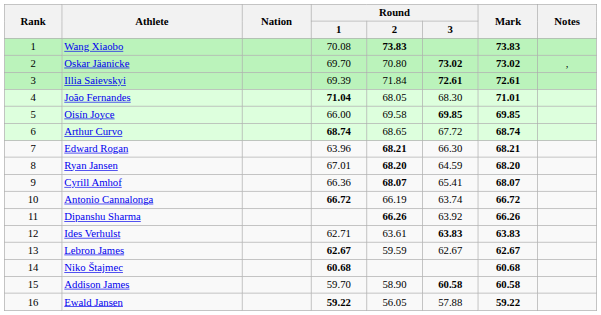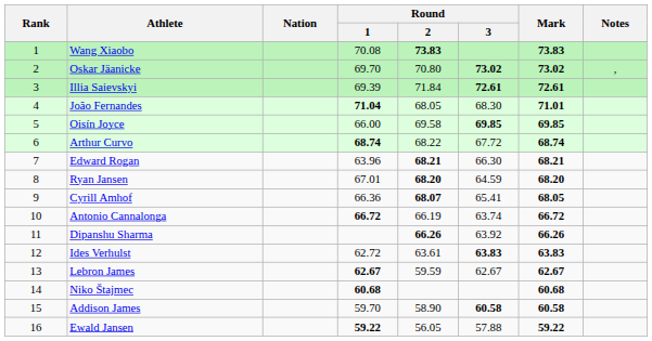 <table class="wikitable sortable" style="text-align:center;width: 70%;">
 <tr>
 <th rowspan=2>Rank</th>
 <th rowspan=2>Athlete</th>
 <th rowspan=2>Nation</th>
 <th colspan=3>Round</th>
 <th rowspan=2>Mark</th>
 <th rowspan=2>Notes</th>
 </tr>
 <tr>
 <th>1</th>
 <th>2</th>
 <th>3</th>
 </tr>
 <tr bgcolor=bbf3bb>
 <td>1</td>
 <td align="left"><a href='#'>Wang Xiaobo</a></td>
 <td align="left"></td>
 <td>70.08</td>
 <td><strong>73.83</strong></td>
 <td></td>
 <td><strong>73.83</strong></td>
 <td></td>
 </tr>
 <tr bgcolor=bbf3bb>
 <td>2</td>
 <td align="left"><a href='#'>Oskar Jäanicke</a></td>
 <td align="left"></td>
 <td>69.70</td>
 <td>70.80</td>
 <td><strong>73.02</strong></td>
 <td><strong>73.02</strong></td>
 <td>, </td>
 </tr>
 <tr bgcolor=bbf3bb>
 <td>3</td>
 <td align="left"><a href='#'>Illia Saievskyi</a></td>
 <td align="left"></td>
 <td>69.39</td>
 <td>71.84</td>
 <td><strong>72.61</strong></td>
 <td><strong>72.61</strong></td>
 <td></td>
 </tr>
 <tr bgcolor=ddffdd>
 <td>4</td>
 <td align="left"><a href='#'>João Fernandes</a></td>
 <td align="left"></td>
 <td><strong>71.04</strong></td>
 <td>68.05</td>
 <td>68.30</td>
 <td><strong>71.01</strong></td>
 <td></td>
 </tr>
 <tr bgcolor=ddffdd>
 <td>5</td>
 <td align="left"><a href='#'>Oisín Joyce</a></td>
 <td align="left"></td>
 <td>66.00</td>
 <td>69.58</td>
 <td><strong>69.85</strong></td>
 <td><strong>69.85</strong></td>
 <td></td>
 </tr>
 <tr bgcolor=ddffdd>
 <td>6</td>
 <td align="left"><a href='#'>Arthur Curvo</a></td>
 <td align="left"></td>
 <td><strong>68.74</strong></td>
-<td>68.65</td>
+<td>68.22</td>
 <td>67.72</td>
 <td><strong>68.74</strong></td>
 <td></td>
 </tr>
 <tr>
 <td>7</td>
 <td align="left"><a href='#'>Edward Rogan</a></td>
 <td align="left"></td>
 <td>63.96</td>
 <td><strong>68.21</strong></td>
 <td>66.30</td>
 <td><strong>68.21</strong></td>
 <td></td>
 </tr>
 <tr>
 <td>8</td>
 <td align="left"><a href='#'>Ryan Jansen</a></td>
 <td align="left"></td>
 <td>67.01</td>
 <td><strong>68.20</strong></td>
 <td>64.59</td>
 <td><strong>68.20</strong></td>
 <td></td>
 </tr>
 <tr>
 <td>9</td>
 <td align="left"><a href='#'>Cyrill Amhof</a></td>
 <td align="left"></td>
 <td>66.36</td>
 <td><strong>68.07</strong></td>
 <td>65.41</td>
-<td><strong>68.07</strong></td>
+<td><strong>68.05</strong></td>
 <td></td>
 </tr>
 <tr>
 <td>10</td>
 <td align="left"><a href='#'>Antonio Cannalonga</a></td>
 <td align="left"></td>
 <td><strong>66.72</strong></td>
 <td>66.19</td>
 <td>63.74</td>
 <td><strong>66.72</strong></td>
 <td></td>
 </tr>
 <tr>
 <td>11</td>
 <td align="left"><a href='#'>Dipanshu Sharma</a></td>
 <td align="left"></td>
 <td></td>
 <td><strong>66.26</strong></td>
 <td>63.92</td>
 <td><strong>66.26</strong></td>
 <td></td>
 </tr>
 <tr>
 <td>12</td>
 <td align=left><a href='#'>Ides Verhulst</a></td>
 <td align=left></td>
-<td>62.71</td>
+<td>62.72</td>
 <td>63.61</td>
 <td><strong>63.83</strong></td>
 <td><strong>63.83</strong></td>
 <td></td>
 </tr>
 <tr>
 <td>13</td>
 <td align="left"><a href='#'>Lebron James</a></td>
 <td align="left"></td>
 <td><strong>62.67</strong></td>
 <td>59.59</td>
 <td>62.67</td>
 <td><strong>62.67</strong></td>
 <td></td>
 </tr>
 <tr>
 <td>14</td>
 <td align="left"><a href='#'>Niko Štajmec</a></td>
 <td align="left"></td>
 <td><strong>60.68</strong></td>
 <td></td>
 <td></td>
 <td><strong>60.68</strong></td>
 <td></td>
 </tr>
 <tr>
 <td>15</td>
 <td align="left"><a href='#'>Addison James</a></td>
 <td align="left"></td>
 <td>59.70</td>
 <td>58.90</td>
 <td><strong>60.58</strong></td>
 <td><strong>60.58</strong></td>
 <td></td>
 </tr>
 <tr>
 <td>16</td>
 <td align=left><a href='#'>Ewald Jansen</a></td>
 <td align=left></td>
 <td><strong>59.22</strong></td>
 <td>56.05</td>
 <td>57.88</td>
 <td><strong>59.22</strong></td>
 <td></td>
 </tr>
 </table>
